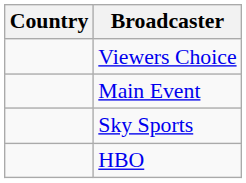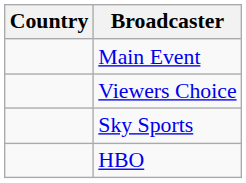 <table class="wikitable">
 <tr>
 <th align=center>Country</th>
 <th align=center>Broadcaster</th>
 </tr>
 <tr>
 <td></td>
-<td><a href='#'>Viewers Choice</a></td>
+<td><a href='#'>Main Event</a></td>
 </tr>
 <tr>
 <td></td>
-<td><a href='#'>Main Event</a></td>
+<td><a href='#'>Viewers Choice</a></td>
 </tr>
 <tr>
 <td></td>
 <td><a href='#'>Sky Sports</a></td>
 </tr>
 <tr>
 <td></td>
 <td><a href='#'>HBO</a></td>
 </tr>
 </table>
